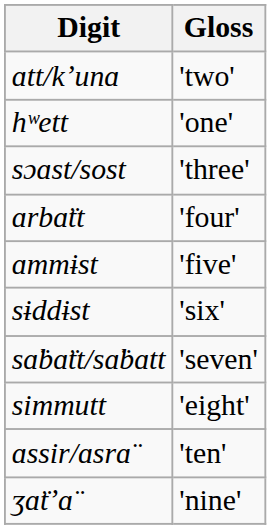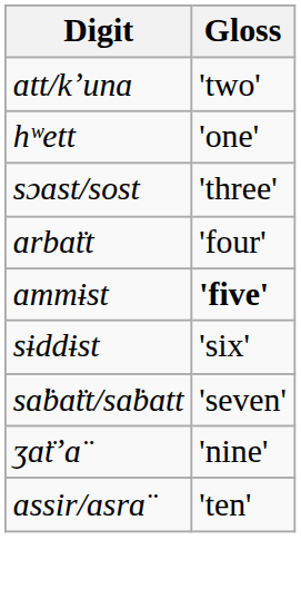 <table class="wikitable">
 <tr>
 <th>Digit</th>
 <th>Gloss</th>
 </tr>
 <tr>
 <td><em>ɑtt/kʼunɑ</em></td>
 <td>'two'</td>
 </tr>
 <tr>
 <td><em>hʷett</em></td>
 <td>'one'</td>
 </tr>
 <tr>
 <td><em>sɔɑst/sost</em></td>
 <td>'three'</td>
 </tr>
 <tr>
 <td><em>ɑrbɑ̈tt</em></td>
 <td>'four'</td>
 </tr>
 <tr>
 <td><em>ɑmmɨst</em></td>
-<td>'five'</td>
+<td><strong>'five'</strong></td>
 </tr>
 <tr>
 <td><em>sɨddɨst</em></td>
 <td>'six'</td>
 </tr>
 <tr>
 <td><em>sɑ̈bɑ̈tt/sɑ̈bɑtt</em></td>
 <td>'seven'</td>
 </tr>
 <tr>
-<td><em>simmutt</em></td>
-<td>'eight'</td>
+<td><em>ʒɑ̈tʼɑ̈</em></td>
+<td>'nine'</td>
 </tr>
 <tr>
 <td><em>ɑssir/ɑsrɑ̈</em></td>
 <td>'ten'</td>
 </tr>
-<tr>
-<td><em>ʒɑ̈tʼɑ̈</em></td>
-<td>'nine'</td>
-</tr>
 </table>
